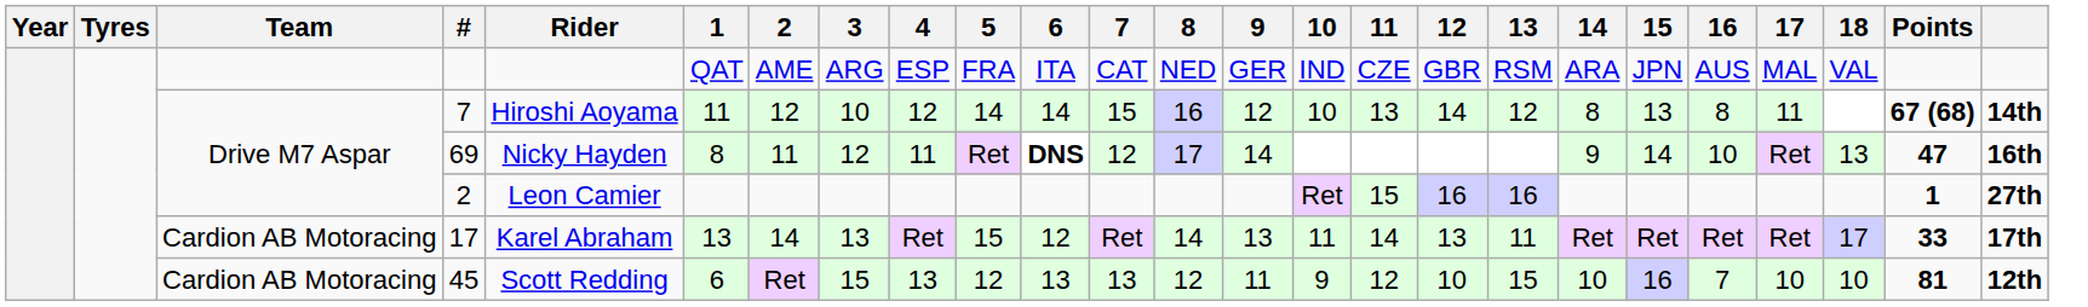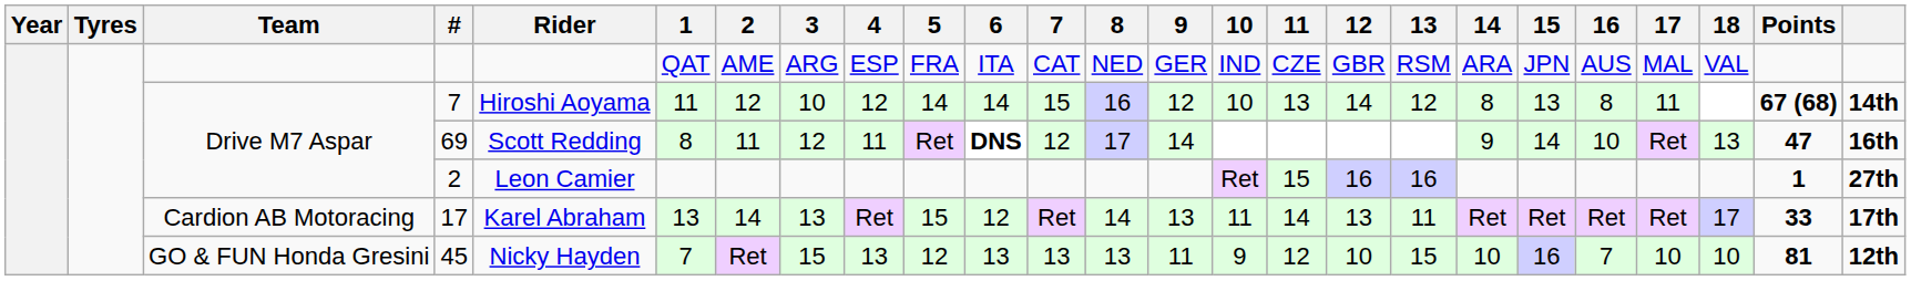 <table class="wikitable" style="text-align:center; font-size:95%">
 <tr>
 <th>Year</th>
 <th>Tyres</th>
 <th>Team</th>
 <th>#</th>
 <th>Rider</th>
 <th>1</th>
 <th>2</th>
 <th>3</th>
 <th>4</th>
 <th>5</th>
 <th>6</th>
 <th>7</th>
 <th>8</th>
 <th>9</th>
 <th>10</th>
 <th>11</th>
 <th>12</th>
 <th>13</th>
 <th>14</th>
 <th>15</th>
 <th>16</th>
 <th>17</th>
 <th>18</th>
 <th>Points</th>
 <th></th>
 </tr>
 <tr>
 <th rowspan="6"></th>
 <td rowspan="6"></td>
 <td></td>
 <td></td>
 <td></td>
 <td><a href='#'>QAT</a></td>
 <td><a href='#'>AME</a></td>
 <td><a href='#'>ARG</a></td>
 <td><a href='#'>ESP</a></td>
 <td><a href='#'>FRA</a></td>
 <td><a href='#'>ITA</a></td>
 <td><a href='#'>CAT</a></td>
 <td><a href='#'>NED</a></td>
 <td><a href='#'>GER</a></td>
 <td><a href='#'>IND</a></td>
 <td><a href='#'>CZE</a></td>
 <td><a href='#'>GBR</a></td>
 <td><a href='#'>RSM</a></td>
 <td><a href='#'>ARA</a></td>
 <td><a href='#'>JPN</a></td>
 <td><a href='#'>AUS</a></td>
 <td><a href='#'>MAL</a></td>
 <td><a href='#'>VAL</a></td>
 <td></td>
 <td></td>
 </tr>
 <tr>
 <td rowspan="3">Drive M7 Aspar</td>
 <td>7</td>
 <td><a href='#'>Hiroshi Aoyama</a></td>
 <td style="background:#dfffdf;">11</td>
 <td style="background:#dfffdf;">12</td>
 <td style="background:#dfffdf;">10</td>
 <td style="background:#dfffdf;">12</td>
 <td style="background:#DFFFDF;">14</td>
 <td style="background:#DFFFDF;">14</td>
 <td style="background:#dfffdf;">15</td>
 <td style="background:#cfcfff;">16</td>
 <td style="background:#dfffdf;">12</td>
 <td style="background:#DFFFDF;">10</td>
 <td style="background:#dfffdf;">13</td>
 <td style="background:#DFFFDF;">14</td>
 <td style="background:#dfffdf;">12</td>
 <td style="background:#DFFFDF;">8</td>
 <td style="background:#DFFFDF;">13</td>
 <td style="background:#dfffdf;">8</td>
 <td style="background:#dfffdf;">11</td>
 <td style="background:#ffffff;"></td>
 <td><strong>67 (68)</strong></td>
 <td><strong>14th</strong></td>
 </tr>
 <tr>
 <td>69</td>
-<td><a href='#'>Nicky Hayden</a></td>
+<td><a href='#'>Scott Redding</a></td>
 <td style="background:#dfffdf;">8</td>
 <td style="background:#dfffdf;">11</td>
 <td style="background:#dfffdf;">12</td>
 <td style="background:#dfffdf;">11</td>
 <td style="background:#efcfff;">Ret</td>
 <td style="background:#ffffff;"><strong>DNS</strong></td>
 <td style="background:#dfffdf;">12</td>
 <td style="background:#cfcfff;">17</td>
 <td style="background:#dfffdf;">14</td>
 <td style="background:#ffffff;"></td>
 <td style="background:#ffffff;"></td>
 <td style="background:#ffffff;"></td>
 <td style="background:#ffffff;"></td>
 <td style="background:#dfffdf;">9</td>
 <td style="background:#dfffdf;">14</td>
 <td style="background:#dfffdf;">10</td>
 <td style="background:#efcfff;">Ret</td>
 <td style="background:#dfffdf;">13</td>
 <td><strong>47</strong></td>
 <td><strong>16th</strong></td>
 </tr>
 <tr>
 <td>2</td>
 <td><a href='#'>Leon Camier</a></td>
 <td></td>
 <td></td>
 <td></td>
 <td></td>
 <td></td>
 <td></td>
 <td></td>
 <td></td>
 <td></td>
 <td style="background:#efcfff;">Ret</td>
 <td style="background:#dfffdf;">15</td>
 <td style="background:#cfcfff;">16</td>
 <td style="background:#cfcfff;">16</td>
 <td></td>
 <td></td>
 <td></td>
 <td></td>
 <td></td>
 <td><strong>1</strong></td>
 <td><strong>27th</strong></td>
 </tr>
 <tr>
 <td>Cardion AB Motoracing</td>
 <td>17</td>
 <td><a href='#'>Karel Abraham</a></td>
 <td style="background:#dfffdf;">13</td>
 <td style="background:#dfffdf;">14</td>
 <td style="background:#dfffdf;">13</td>
 <td style="background:#efcfff;">Ret</td>
 <td style="background:#dfffdf;">15</td>
 <td style="background:#dfffdf;">12</td>
 <td style="background:#efcfff;">Ret</td>
 <td style="background:#dfffdf;">14</td>
 <td style="background:#dfffdf;">13</td>
 <td style="background:#dfffdf;">11</td>
 <td style="background:#DFFFDF;">14</td>
 <td style="background:#DFFFDF;">13</td>
 <td style="background:#dfffdf;">11</td>
 <td style="background:#efcfff;">Ret</td>
 <td style="background:#efcfff;">Ret</td>
 <td style="background:#EFCFFF;">Ret</td>
 <td style="background:#efcfff;">Ret</td>
 <td style="background:#cfcfff;">17</td>
 <td><strong>33</strong></td>
 <td><strong>17th</strong></td>
 </tr>
 <tr>
-<td>Cardion AB Motoracing</td>
+<td>GO & FUN Honda Gresini</td>
 <td>45</td>
-<td><a href='#'>Scott Redding</a></td>
-<td style="background:#dfffdf;">6</td>
+<td><a href='#'>Nicky Hayden</a></td>
+<td style="background:#dfffdf;">7</td>
 <td style="background:#EFCFFF;">Ret</td>
 <td style="background:#dfffdf;">15</td>
 <td style="background:#DFFFDF;">13</td>
 <td style="background:#dfffdf;">12</td>
 <td style="background:#DFFFDF;">13</td>
 <td style="background:#dfffdf;">13</td>
-<td style="background:#DFFFDF;">12</td>
+<td style="background:#DFFFDF;">13</td>
 <td style="background:#DFFFDF;">11</td>
 <td style="background:#dfffdf;">9</td>
 <td style="background:#dfffdf;">12</td>
 <td style="background:#dfffdf;">10</td>
 <td style="background:#dfffdf;">15</td>
 <td style="background:#dfffdf;">10</td>
 <td style="background:#cfcfff;">16</td>
 <td style="background:#dfffdf;">7</td>
 <td style="background:#dfffdf;">10</td>
 <td style="background:#dfffdf;">10</td>
 <td><strong>81</strong></td>
 <td><strong>12th</strong></td>
 </tr>
 </table>
